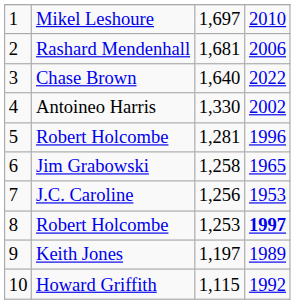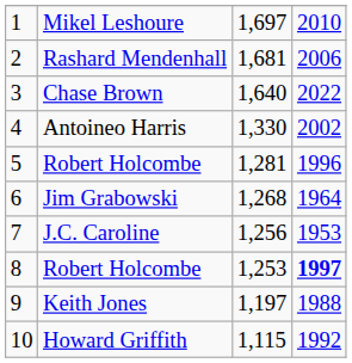 <table class="wikitable">
 <tr>
 </tr>
 <tr>
 <td>1</td>
 <td><a href='#'>Mikel Leshoure</a></td>
 <td>1,697</td>
 <td><a href='#'>2010</a></td>
 </tr>
 <tr>
 <td>2</td>
 <td><a href='#'>Rashard Mendenhall</a></td>
 <td>1,681</td>
 <td><a href='#'>2006</a></td>
 </tr>
 <tr>
 <td>3</td>
 <td><a href='#'>Chase Brown</a></td>
 <td>1,640</td>
 <td><a href='#'>2022</a></td>
 </tr>
 <tr>
 <td>4</td>
 <td>Antoineo Harris</td>
 <td>1,330</td>
 <td><a href='#'>2002</a></td>
 </tr>
 <tr>
 <td>5</td>
 <td><a href='#'>Robert Holcombe</a></td>
 <td>1,281</td>
 <td><a href='#'>1996</a></td>
 </tr>
 <tr>
 <td>6</td>
 <td><a href='#'>Jim Grabowski</a></td>
-<td>1,258</td>
-<td><a href='#'>1965</a></td>
+<td>1,268</td>
+<td><a href='#'>1964</a></td>
 </tr>
 <tr>
 <td>7</td>
 <td><a href='#'>J.C. Caroline</a></td>
 <td>1,256</td>
 <td><a href='#'>1953</a></td>
 </tr>
 <tr>
 <td>8</td>
 <td><a href='#'>Robert Holcombe</a></td>
 <td>1,253</td>
 <td><strong><a href='#'>1997</a></strong></td>
 </tr>
 <tr>
 <td>9</td>
 <td><a href='#'>Keith Jones</a></td>
 <td>1,197</td>
-<td><a href='#'>1989</a></td>
+<td><a href='#'>1988</a></td>
 </tr>
 <tr>
 <td>10</td>
 <td><a href='#'>Howard Griffith</a></td>
 <td>1,115</td>
 <td><a href='#'>1992</a></td>
 </tr>
 </table>
